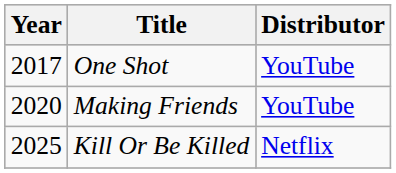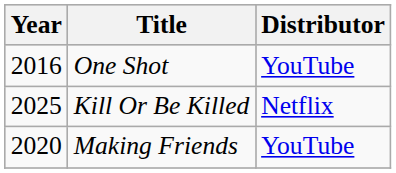 <table class="wikitable">
 <tr>
 <th>Year</th>
 <th>Title</th>
 <th>Distributor</th>
 </tr>
 <tr>
-<td>2017</td>
+<td>2016</td>
 <td><em>One Shot</em></td>
-<td><a href='#'>YouTube</a></td>
-</tr>
-<tr>
-<td>2020</td>
-<td><em>Making Friends</em></td>
 <td><a href='#'>YouTube</a></td>
 </tr>
 <tr>
 <td>2025</td>
 <td><em>Kill Or Be Killed</em></td>
 <td><a href='#'>Netflix</a></td>
 </tr>
+<tr>
+<td>2020</td>
+<td><em>Making Friends</em></td>
+<td><a href='#'>YouTube</a></td>
+</tr>
 </table>
